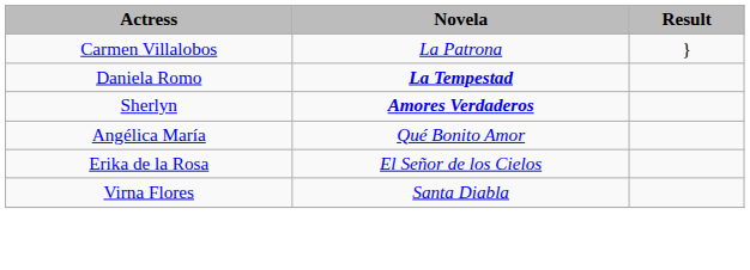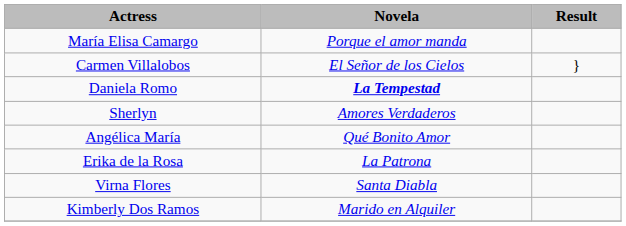 <table class="wikitable" width=650px>
 <tr style="text-align: center; top">
 <th style="background:#bcbcbc;">Actress</th>
 <th style="background:#bcbcbc;">Novela</th>
 <th style="background:#bcbcbc;">Result</th>
 </tr>
 <tr style="text-align: center; top">
+<td><a href='#'>María Elisa Camargo</a></td>
+<td><em><a href='#'>Porque el amor manda</a></em></td>
+<td></td>
+</tr>
+<tr style="text-align: center; top">
 <td><a href='#'>Carmen Villalobos</a></td>
-<td><em><a href='#'>La Patrona</a></em></td>
+<td><em><a href='#'>El Señor de los Cielos</a></em></td>
 <td>}</td>
 </tr>
 <tr style="text-align: center; top">
 <td><a href='#'>Daniela Romo</a></td>
 <td><strong><em><a href='#'>La Tempestad</a></em></strong></td>
 <td></td>
 </tr>
 <tr style="text-align: center; top">
 <td><a href='#'>Sherlyn</a></td>
-<td><strong><em><a href='#'>Amores Verdaderos</a></em></strong></td>
+<td><em><a href='#'>Amores Verdaderos</a></em></td>
 <td></td>
 </tr>
 <tr style="text-align: center; top">
 <td><a href='#'>Angélica María</a></td>
 <td><em><a href='#'>Qué Bonito Amor</a></em></td>
 <td></td>
 </tr>
 <tr style="text-align: center; top">
 <td><a href='#'>Erika de la Rosa</a></td>
-<td><em><a href='#'>El Señor de los Cielos</a></em></td>
+<td><em><a href='#'>La Patrona</a></em></td>
 <td></td>
 </tr>
 <tr style="text-align: center; top">
 <td><a href='#'>Virna Flores</a></td>
 <td><em><a href='#'>Santa Diabla</a></em></td>
 <td></td>
 </tr>
 <tr style="text-align: center; top">
+<td><a href='#'>Kimberly Dos Ramos</a></td>
+<td><em><a href='#'>Marido en Alquiler</a></em></td>
+<td></td>
+</tr>
+<tr style="text-align: center; top">
 </tr>
 </table>
